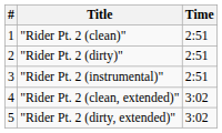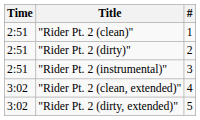 <table class="wikitable">
 <tr>
+<th>Time</th>
+<th>Title</th>
 <th>#</th>
-<th>Title</th>
-<th>Time</th>
 </tr>
 <tr>
+<td>2:51</td>
+<td>"Rider Pt. 2 (clean)"</td>
 <td>1</td>
-<td>"Rider Pt. 2 (clean)"</td>
-<td>2:51</td>
 </tr>
 <tr>
+<td>2:51</td>
+<td>"Rider Pt. 2 (dirty)"</td>
 <td>2</td>
-<td>"Rider Pt. 2 (dirty)"</td>
-<td>2:51</td>
 </tr>
 <tr>
+<td>2:51</td>
+<td>"Rider Pt. 2 (instrumental)"</td>
 <td>3</td>
-<td>"Rider Pt. 2 (instrumental)"</td>
-<td>2:51</td>
 </tr>
 <tr>
+<td>3:02</td>
+<td>"Rider Pt. 2 (clean, extended)"</td>
 <td>4</td>
-<td>"Rider Pt. 2 (clean, extended)"</td>
-<td>3:02</td>
 </tr>
 <tr>
+<td>3:02</td>
+<td>"Rider Pt. 2 (dirty, extended)"</td>
 <td>5</td>
-<td>"Rider Pt. 2 (dirty, extended)"</td>
-<td>3:02</td>
 </tr>
 </table>
